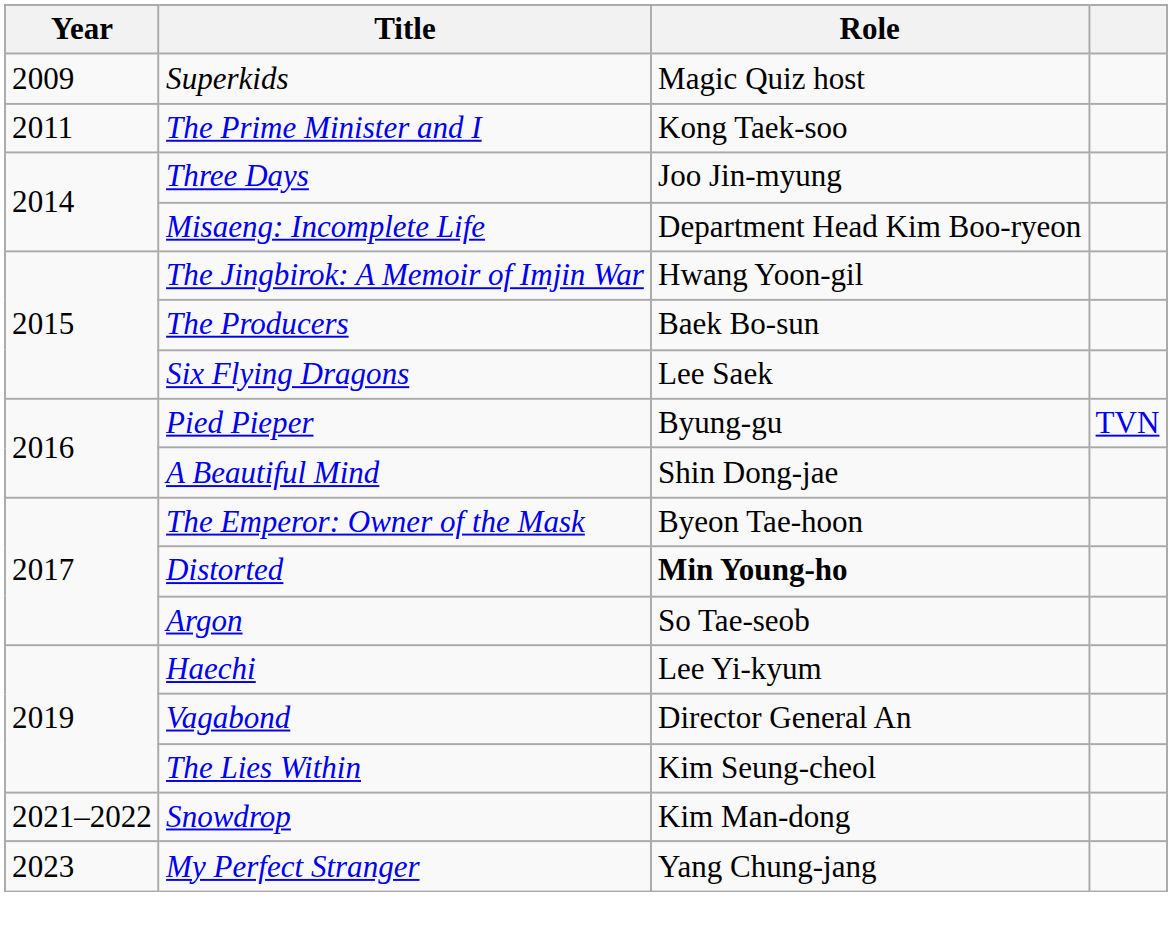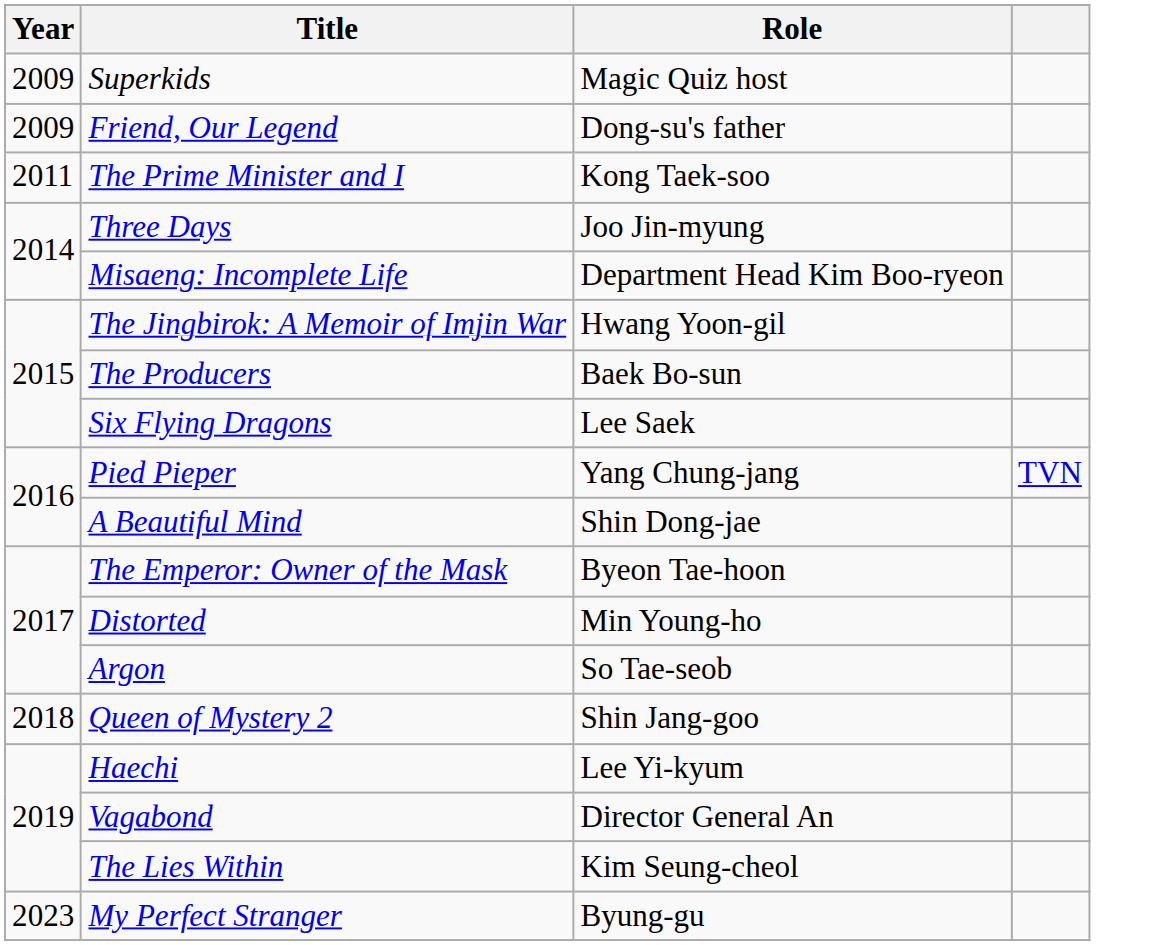 <table class="wikitable sortable">
 <tr>
 <th>Year</th>
 <th>Title</th>
 <th>Role</th>
 <th scope="col" class="unsortable"></th>
 </tr>
 <tr>
 <td>2009</td>
 <td><em>Superkids</em></td>
 <td>Magic Quiz host</td>
+<td></td>
+</tr>
+<tr>
+<td>2009</td>
+<td><em><a href='#'>Friend, Our Legend</a></em></td>
+<td>Dong-su's father</td>
 <td></td>
 </tr>
 <tr>
 <td>2011</td>
 <td><em><a href='#'>The Prime Minister and I</a></em></td>
 <td>Kong Taek-soo</td>
 <td></td>
 </tr>
 <tr>
 <td rowspan="2">2014</td>
 <td><em><a href='#'>Three Days</a></em></td>
 <td>Joo Jin-myung</td>
 <td></td>
 </tr>
 <tr>
 <td><em><a href='#'>Misaeng: Incomplete Life</a></em></td>
 <td>Department Head Kim Boo-ryeon</td>
 <td></td>
 </tr>
 <tr>
 <td rowspan="3">2015</td>
 <td><em><a href='#'>The Jingbirok: A Memoir of Imjin War</a></em></td>
 <td>Hwang Yoon-gil</td>
 <td></td>
 </tr>
 <tr>
 <td><em><a href='#'>The Producers</a></em></td>
 <td>Baek Bo-sun</td>
 <td></td>
 </tr>
 <tr>
 <td><em><a href='#'>Six Flying Dragons</a></em></td>
 <td>Lee Saek</td>
 <td></td>
 </tr>
 <tr>
 <td rowspan="2">2016</td>
 <td><em><a href='#'>Pied Pieper</a></em></td>
-<td>Byung-gu</td>
+<td>Yang Chung-jang</td>
 <td><a href='#'>TVN</a></td>
 </tr>
 <tr>
 <td><em><a href='#'>A Beautiful Mind</a></em></td>
 <td>Shin Dong-jae</td>
 <td></td>
 </tr>
 <tr>
 <td rowspan="3">2017</td>
 <td><em><a href='#'>The Emperor: Owner of the Mask</a></em></td>
 <td>Byeon Tae-hoon</td>
 <td></td>
 </tr>
 <tr>
 <td><em><a href='#'>Distorted</a></em></td>
-<td><strong>Min Young-ho</strong></td>
+<td>Min Young-ho</td>
 <td></td>
 </tr>
 <tr>
 <td><em><a href='#'>Argon</a></em></td>
 <td>So Tae-seob</td>
+<td></td>
+</tr>
+<tr>
+<td>2018</td>
+<td><em><a href='#'>Queen of Mystery 2</a></em></td>
+<td>Shin Jang-goo</td>
 <td></td>
 </tr>
 <tr>
 <td rowspan="3">2019</td>
 <td><em><a href='#'>Haechi</a></em></td>
 <td>Lee Yi-kyum</td>
 <td></td>
 </tr>
 <tr>
 <td><em><a href='#'>Vagabond</a></em></td>
 <td>Director General An</td>
 <td></td>
 </tr>
 <tr>
 <td><em><a href='#'>The Lies Within</a></em></td>
 <td>Kim Seung-cheol</td>
 <td></td>
 </tr>
 <tr>
-<td>2021–2022</td>
-<td><em><a href='#'>Snowdrop</a></em></td>
-<td>Kim Man-dong</td>
-<td></td>
-</tr>
-<tr>
 <td>2023</td>
 <td><em><a href='#'>My Perfect Stranger</a></em></td>
-<td>Yang Chung-jang</td>
+<td>Byung-gu</td>
 <td></td>
 </tr>
 </table>
